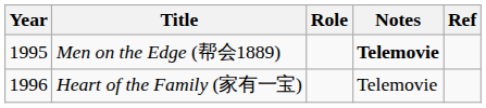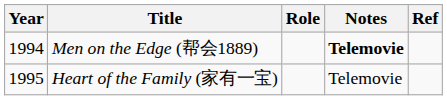 <table class="wikitable sortable">
 <tr>
 <th>Year</th>
 <th>Title</th>
 <th>Role</th>
 <th class="unsortable">Notes</th>
 <th class="unsortable">Ref</th>
 </tr>
 <tr>
-<td>1995</td>
+<td>1994</td>
 <td><em>Men on the Edge</em> (帮会1889)</td>
 <td></td>
 <td><strong>Telemovie</strong></td>
 <td></td>
 </tr>
 <tr>
-<td>1996</td>
+<td>1995</td>
 <td><em>Heart of the Family</em> (家有一宝)</td>
 <td></td>
 <td>Telemovie</td>
 <td></td>
 </tr>
 </table>
